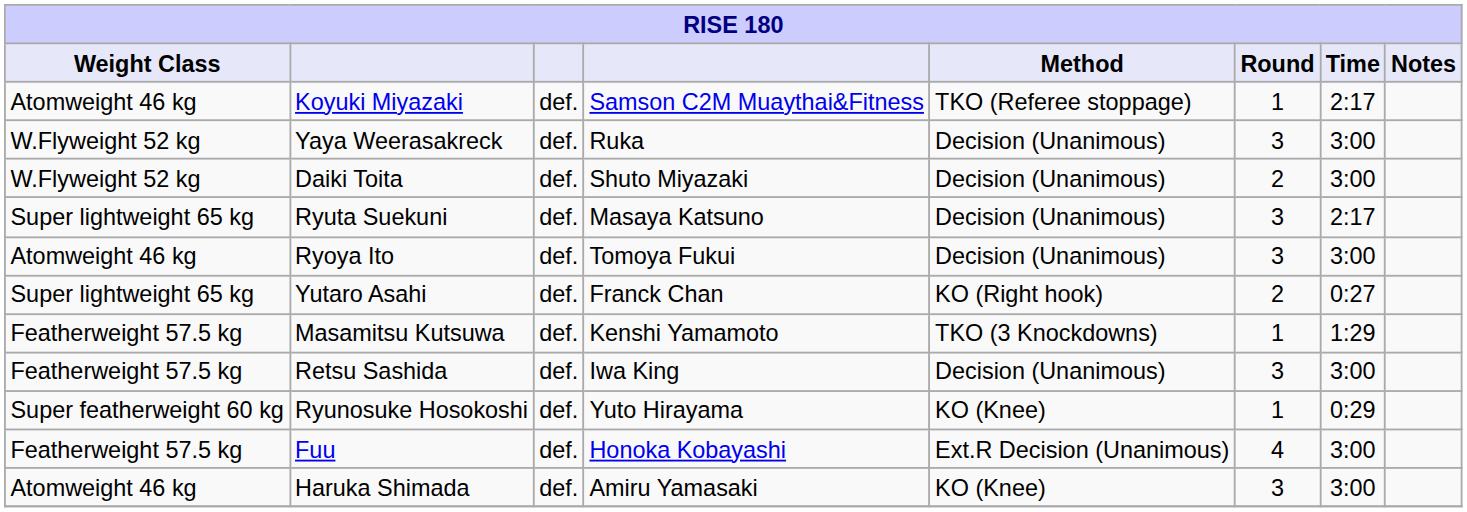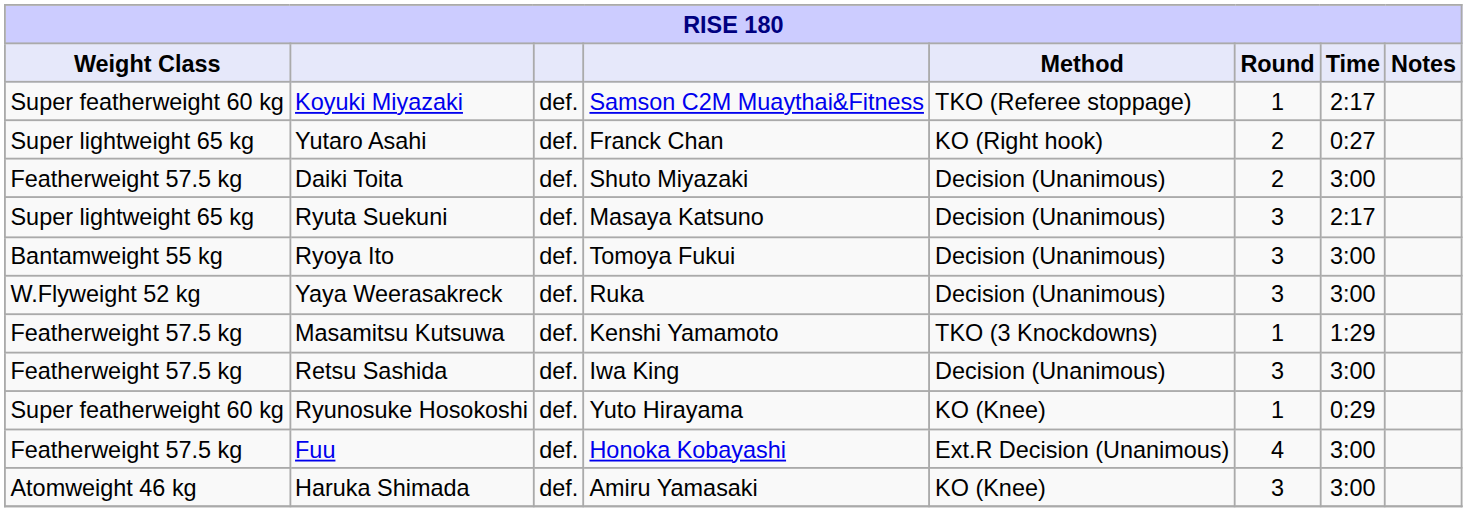 <table class="wikitable" style="font-size: 80%;">
 <tr>
 <th colspan="8" style="background-color: #ccf; color: #000080; text-align: center;"><strong>RISE 180</strong></th>
 </tr>
 <tr>
 <th colspan="1" style="background-color: #E6E8FA; color: #000000; text-align: center;">Weight Class</th>
 <th colspan="1" style="background-color: #E6E8FA; color: #000000; text-align: center;"></th>
 <th colspan="1" style="background-color: #E6E8FA; color: #000000; text-align: center;"></th>
 <th colspan="1" style="background-color: #E6E8FA; color: #000000; text-align: center;"></th>
 <th colspan="1" style="background-color: #E6E8FA; color: #000000; text-align: center;">Method</th>
 <th colspan="1" style="background-color: #E6E8FA; color: #000000; text-align: center;">Round</th>
 <th colspan="1" style="background-color: #E6E8FA; color: #000000; text-align: center;">Time</th>
 <th colspan="1" style="background-color: #E6E8FA; color: #000000; text-align: center;">Notes</th>
 </tr>
 <tr>
-<td>Atomweight  46 kg</td>
+<td>Super featherweight 60 kg</td>
 <td> <a href='#'>Koyuki Miyazaki</a></td>
 <td align="center">def.</td>
 <td> <a href='#'>Samson C2M Muaythai&Fitness</a></td>
 <td>TKO (Referee stoppage)</td>
 <td align="center">1</td>
 <td align="center">2:17</td>
 <td></td>
 </tr>
 <tr>
-<td>W.Flyweight 52 kg</td>
-<td> Yaya Weerasakreck</td>
+<td>Super lightweight 65 kg</td>
+<td> Yutaro Asahi</td>
 <td align="center">def.</td>
-<td> Ruka</td>
-<td>Decision (Unanimous)</td>
-<td align="center">3</td>
-<td align="center">3:00</td>
+<td> Franck Chan</td>
+<td>KO (Right hook)</td>
+<td align="center">2</td>
+<td align="center">0:27</td>
 <td></td>
 </tr>
 <tr>
-<td>W.Flyweight 52 kg</td>
+<td>Featherweight 57.5 kg</td>
 <td> Daiki Toita</td>
 <td align="center">def.</td>
 <td> Shuto Miyazaki</td>
 <td>Decision (Unanimous)</td>
 <td align="center">2</td>
 <td align="center">3:00</td>
 <td></td>
 </tr>
 <tr>
 <td>Super lightweight 65 kg</td>
 <td> Ryuta Suekuni</td>
 <td align="center">def.</td>
 <td> Masaya Katsuno</td>
 <td>Decision (Unanimous)</td>
 <td align="center">3</td>
 <td align="center">2:17</td>
 <td></td>
 </tr>
 <tr>
-<td>Atomweight 46 kg</td>
+<td>Bantamweight 55 kg</td>
 <td> Ryoya Ito</td>
 <td align="center">def.</td>
 <td> Tomoya Fukui</td>
 <td>Decision (Unanimous)</td>
 <td align="center">3</td>
 <td align="center">3:00</td>
 <td></td>
 </tr>
 <tr>
-<td>Super lightweight 65 kg</td>
-<td> Yutaro Asahi</td>
+<td>W.Flyweight 52 kg</td>
+<td> Yaya Weerasakreck</td>
 <td align="center">def.</td>
-<td> Franck Chan</td>
-<td>KO (Right hook)</td>
-<td align="center">2</td>
-<td align="center">0:27</td>
+<td> Ruka</td>
+<td>Decision (Unanimous)</td>
+<td align="center">3</td>
+<td align="center">3:00</td>
 <td></td>
 </tr>
 <tr>
 <td>Featherweight 57.5 kg</td>
 <td> Masamitsu Kutsuwa</td>
 <td align="center">def.</td>
 <td> Kenshi Yamamoto</td>
 <td>TKO (3 Knockdowns)</td>
 <td align="center">1</td>
 <td align="center">1:29</td>
 <td></td>
 </tr>
 <tr>
 <td>Featherweight 57.5 kg</td>
 <td> Retsu Sashida</td>
 <td align="center">def.</td>
 <td> Iwa King</td>
 <td>Decision (Unanimous)</td>
 <td align="center">3</td>
 <td align="center">3:00</td>
 <td></td>
 </tr>
 <tr>
 <td>Super featherweight 60 kg</td>
 <td> Ryunosuke Hosokoshi</td>
 <td align="center">def.</td>
 <td> Yuto Hirayama</td>
 <td>KO (Knee)</td>
 <td align="center">1</td>
 <td align="center">0:29</td>
 <td></td>
 </tr>
 <tr>
 <td>Featherweight 57.5 kg</td>
 <td> <a href='#'>Fuu</a></td>
 <td align="center">def.</td>
 <td> <a href='#'>Honoka Kobayashi</a></td>
 <td>Ext.R Decision (Unanimous)</td>
 <td align="center">4</td>
 <td align="center">3:00</td>
 <td></td>
 </tr>
 <tr>
 <td>Atomweight 46 kg</td>
 <td> Haruka Shimada</td>
 <td align="center">def.</td>
 <td> Amiru Yamasaki</td>
 <td>KO (Knee)</td>
 <td align="center">3</td>
 <td align="center">3:00</td>
 <td></td>
 </tr>
 <tr>
 </tr>
 </table>
